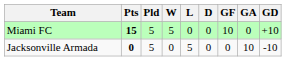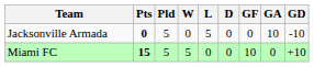 <table class="wikitable" style="text-align: center;">
 <tr>
 <th style="width:165px;">Team</th>
 <th width="20">Pts</th>
 <th width="20">Pld</th>
 <th width="20">W</th>
 <th width="20">L</th>
 <th width="20">D</th>
 <th width="20">GF</th>
 <th width="20">GA</th>
 <th width="20">GD</th>
 </tr>
+<tr>
+<td style="text-align:left;">Jacksonville Armada</td>
+<td><strong>0</strong></td>
+<td>5</td>
+<td>0</td>
+<td>5</td>
+<td>0</td>
+<td>0</td>
+<td>10</td>
+<td>-10</td>
+</tr>
 <tr style="background:#bfb;">
 <td style="text-align:left;">Miami FC</td>
 <td><strong>15</strong></td>
 <td>5</td>
 <td>5</td>
 <td>0</td>
 <td>0</td>
 <td>10</td>
 <td>0</td>
 <td>+10</td>
 </tr>
-<tr>
-<td style="text-align:left;">Jacksonville Armada</td>
-<td><strong>0</strong></td>
-<td>5</td>
-<td>0</td>
-<td>5</td>
-<td>0</td>
-<td>0</td>
-<td>10</td>
-<td>-10</td>
-</tr>
 </table>
